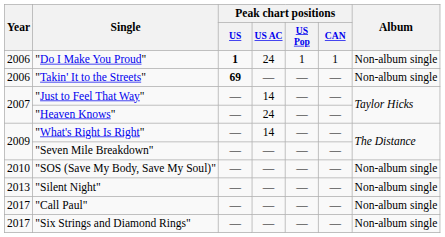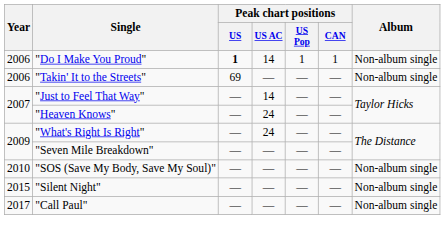 <table class="wikitable" style="text-align:center;">
 <tr>
 <th rowspan="2">Year</th>
 <th rowspan="2">Single</th>
 <th colspan="4">Peak chart positions</th>
 <th rowspan="2">Album</th>
 </tr>
 <tr style="font-size:smaller;">
 <th width="40"><a href='#'>US</a><br></th>
 <th width="40"><a href='#'>US AC</a><br></th>
 <th width="40"><a href='#'>US<br>Pop</a></th>
 <th width="40"><a href='#'>CAN</a></th>
 </tr>
 <tr>
 <td>2006</td>
 <td align="left">"<a href='#'>Do I Make You Proud</a>"</td>
 <td><strong>1</strong></td>
-<td>24</td>
+<td>14</td>
 <td>1</td>
 <td>1</td>
 <td align="left">Non-album single</td>
 </tr>
 <tr>
 <td>2006</td>
 <td align="left">"<a href='#'>Takin' It to the Streets</a>"</td>
-<td><strong>69</strong></td>
+<td>69</td>
 <td>—</td>
 <td>—</td>
 <td>—</td>
 <td align="left">Non-album single</td>
 </tr>
 <tr>
 <td rowspan="2">2007</td>
 <td align="left">"<a href='#'>Just to Feel That Way</a>"</td>
 <td>—</td>
 <td>14</td>
 <td>—</td>
 <td>—</td>
 <td align="left" rowspan="2"><em>Taylor Hicks</em></td>
 </tr>
 <tr>
 <td align="left">"<a href='#'>Heaven Knows</a>"</td>
 <td>—</td>
 <td>24</td>
 <td>—</td>
 <td>—</td>
 </tr>
 <tr>
 <td rowspan="2">2009</td>
 <td align="left">"<a href='#'>What's Right Is Right</a>"</td>
 <td>—</td>
-<td>14</td>
+<td>24</td>
 <td>—</td>
 <td>—</td>
 <td align="left" rowspan="2"><em>The Distance</em></td>
 </tr>
 <tr>
 <td align="left">"Seven Mile Breakdown"</td>
 <td>—</td>
 <td>—</td>
 <td>—</td>
 <td>—</td>
 </tr>
 <tr>
 <td>2010</td>
 <td align="left">"SOS (Save My Body, Save My Soul)"</td>
 <td>—</td>
 <td>—</td>
 <td>—</td>
 <td>—</td>
 <td align="left">Non-album single</td>
 </tr>
 <tr>
-<td>2013</td>
+<td>2015</td>
 <td align="left">"Silent Night"</td>
 <td>—</td>
 <td>—</td>
 <td>—</td>
 <td>—</td>
 <td align="left">Non-album single</td>
 </tr>
 <tr>
 <td>2017</td>
 <td align="left">"Call Paul"</td>
 <td>—</td>
 <td>—</td>
 <td>—</td>
 <td>—</td>
 <td align="left">Non-album single</td>
 </tr>
-<tr>
-<td>2017</td>
-<td align="left">"Six Strings and Diamond Rings"</td>
-<td>—</td>
-<td>—</td>
-<td>—</td>
-<td>—</td>
-<td align="left">Non-album single</td>
-</tr>
 </table>
